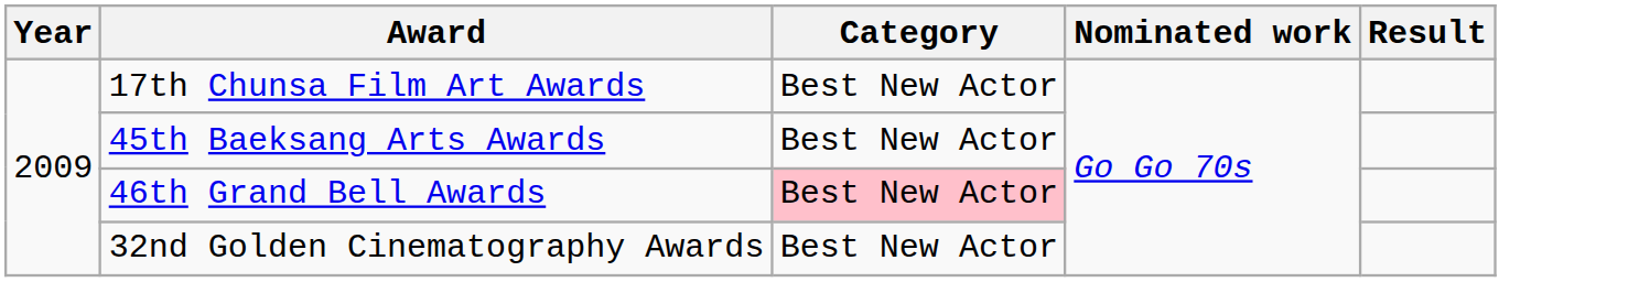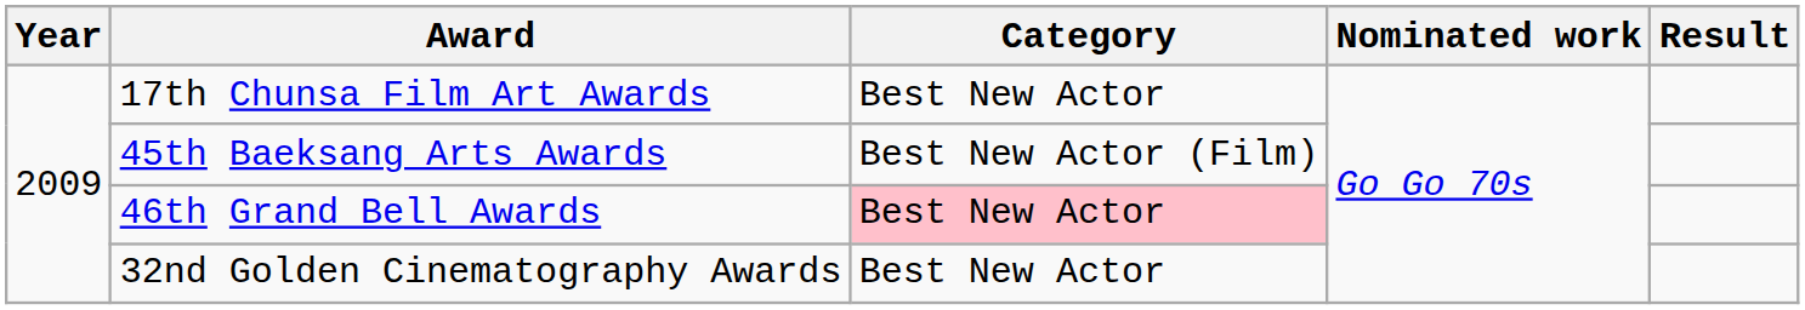 <table class="wikitable">
 <tr>
 <th width=10>Year</th>
 <th>Award</th>
 <th>Category</th>
 <th>Nominated work</th>
 <th>Result</th>
 </tr>
 <tr>
 <td rowspan=4>2009</td>
 <td>17th <a href='#'>Chunsa Film Art Awards</a></td>
 <td>Best New Actor</td>
 <td rowspan=4><em><a href='#'>Go Go 70s</a></em></td>
 <td></td>
 </tr>
 <tr>
 <td><a href='#'>45th</a> <a href='#'>Baeksang Arts Awards</a></td>
-<td>Best New Actor</td>
+<td>Best New Actor (Film)</td>
 <td></td>
 </tr>
 <tr>
 <td><a href='#'>46th</a> <a href='#'>Grand Bell Awards</a></td>
 <td style="background: pink;">Best New Actor</td>
 <td></td>
 </tr>
 <tr>
 <td>32nd Golden Cinematography Awards</td>
 <td>Best New Actor</td>
 <td></td>
 </tr>
 </table>
